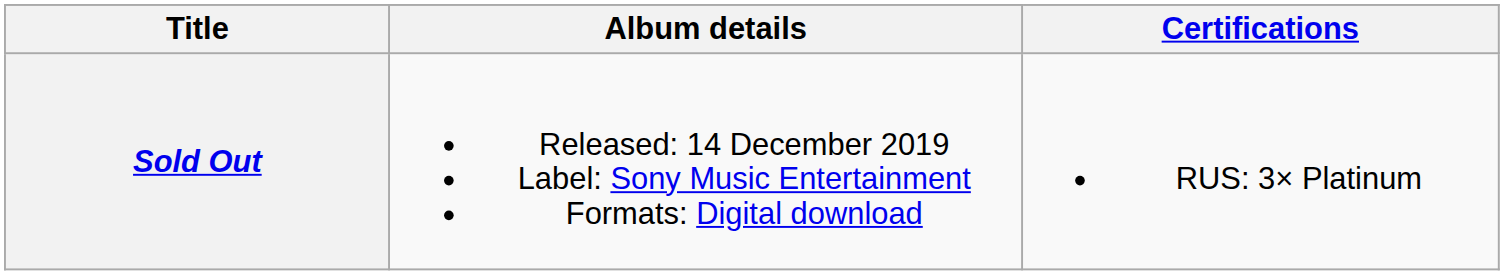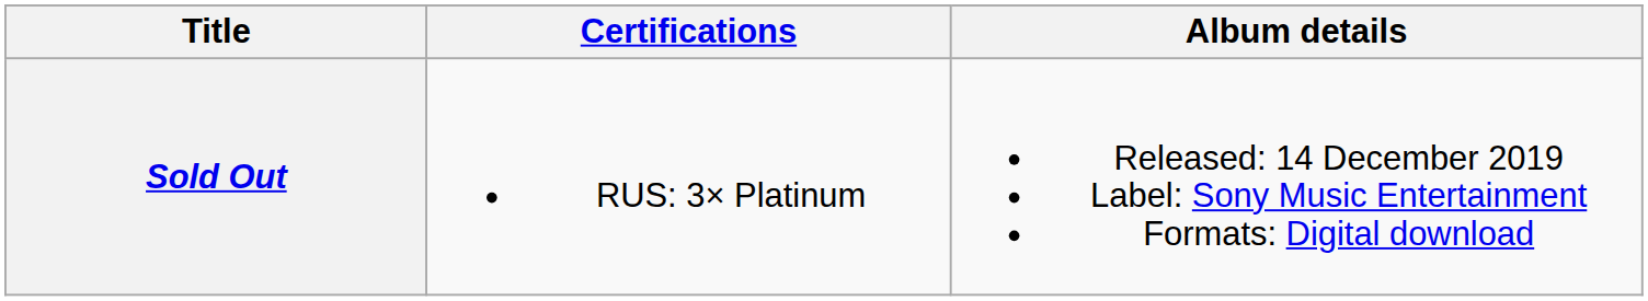 <table class="wikitable plainrowheaders" style="text-align:center;">
 <tr>
 <th style="width:12em;">Title</th>
+<th style="width:15em;"><a href='#'>Certifications</a></th>
 <th style="width:20em;">Album details</th>
-<th style="width:15em;"><a href='#'>Certifications</a></th>
 </tr>
 <tr>
 <th scope="row"><em><a href='#'>Sold Out</a></em></th>
+<td><br><ul><li>RUS: 3× Platinum</li></ul></td>
 <td><br><ul><li>Released: 14 December 2019</li><li>Label: <a href='#'>Sony Music Entertainment</a></li><li>Formats: <a href='#'>Digital download</a></li></ul></td>
-<td><br><ul><li>RUS: 3× Platinum</li></ul></td>
 </tr>
 </table>
